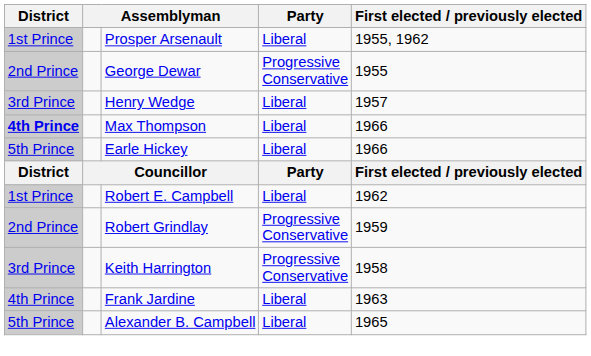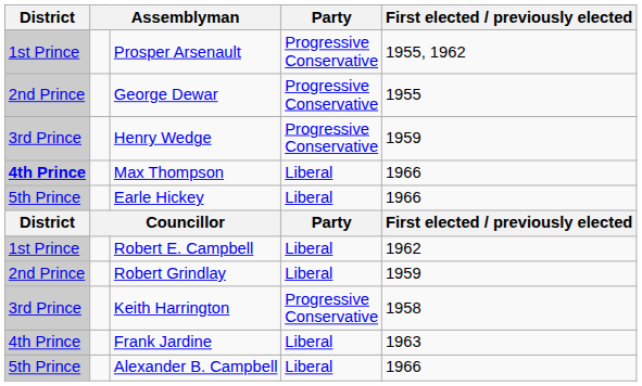 <table class="wikitable sortable">
 <tr>
 <th>District</th>
 <th colspan="2">Assemblyman</th>
 <th>Party</th>
 <th>First elected / previously elected</th>
 </tr>
 <tr>
 <td bgcolor="CCCCCC"><a href='#'>1st Prince</a></td>
 <td>   </td>
 <td><a href='#'>Prosper Arsenault</a></td>
-<td><a href='#'>Liberal</a></td>
+<td><a href='#'>Progressive <br> Conservative</a></td>
 <td>1955, 1962</td>
 </tr>
 <tr>
 <td bgcolor="CCCCCC"><a href='#'>2nd Prince</a></td>
 <td>   </td>
 <td><a href='#'>George Dewar</a></td>
 <td><a href='#'>Progressive <br> Conservative</a></td>
 <td>1955</td>
 </tr>
 <tr>
 <td bgcolor="CCCCCC"><a href='#'>3rd Prince</a></td>
 <td>   </td>
 <td><a href='#'>Henry Wedge</a></td>
-<td><a href='#'>Liberal</a></td>
-<td>1957</td>
+<td><a href='#'>Progressive <br> Conservative</a></td>
+<td>1959</td>
 </tr>
 <tr>
 <td bgcolor="CCCCCC"><strong><a href='#'>4th Prince</a></strong></td>
 <td>   </td>
 <td><a href='#'>Max Thompson</a></td>
 <td><a href='#'>Liberal</a></td>
 <td>1966</td>
 </tr>
 <tr>
 <td bgcolor="CCCCCC"><a href='#'>5th Prince</a></td>
 <td>   </td>
 <td><a href='#'>Earle Hickey</a></td>
 <td><a href='#'>Liberal</a></td>
 <td>1966</td>
 </tr>
 <tr>
 <th>District</th>
 <th colspan="2">Councillor</th>
 <th>Party</th>
 <th>First elected / previously elected</th>
 </tr>
 <tr>
 <td bgcolor="CCCCCC"><a href='#'>1st Prince</a></td>
 <td>   </td>
 <td><a href='#'>Robert E. Campbell</a></td>
 <td><a href='#'>Liberal</a></td>
 <td>1962</td>
 </tr>
 <tr>
 <td bgcolor="CCCCCC"><a href='#'>2nd Prince</a></td>
 <td>   </td>
 <td><a href='#'>Robert Grindlay</a></td>
-<td><a href='#'>Progressive <br> Conservative</a></td>
+<td><a href='#'>Liberal</a></td>
 <td>1959</td>
 </tr>
 <tr>
 <td bgcolor="CCCCCC"><a href='#'>3rd Prince</a></td>
 <td>   </td>
 <td><a href='#'>Keith Harrington</a></td>
 <td><a href='#'>Progressive <br> Conservative</a></td>
 <td>1958</td>
 </tr>
 <tr>
 <td bgcolor="CCCCCC"><a href='#'>4th Prince</a></td>
 <td>    <br></td>
 <td><a href='#'>Frank Jardine</a></td>
 <td><a href='#'>Liberal</a></td>
 <td>1963</td>
 </tr>
 <tr>
 <td bgcolor="CCCCCC"><a href='#'>5th Prince</a></td>
 <td>   </td>
 <td><a href='#'>Alexander B. Campbell</a></td>
 <td><a href='#'>Liberal</a></td>
-<td>1965</td>
+<td>1966</td>
 </tr>
 </table>
